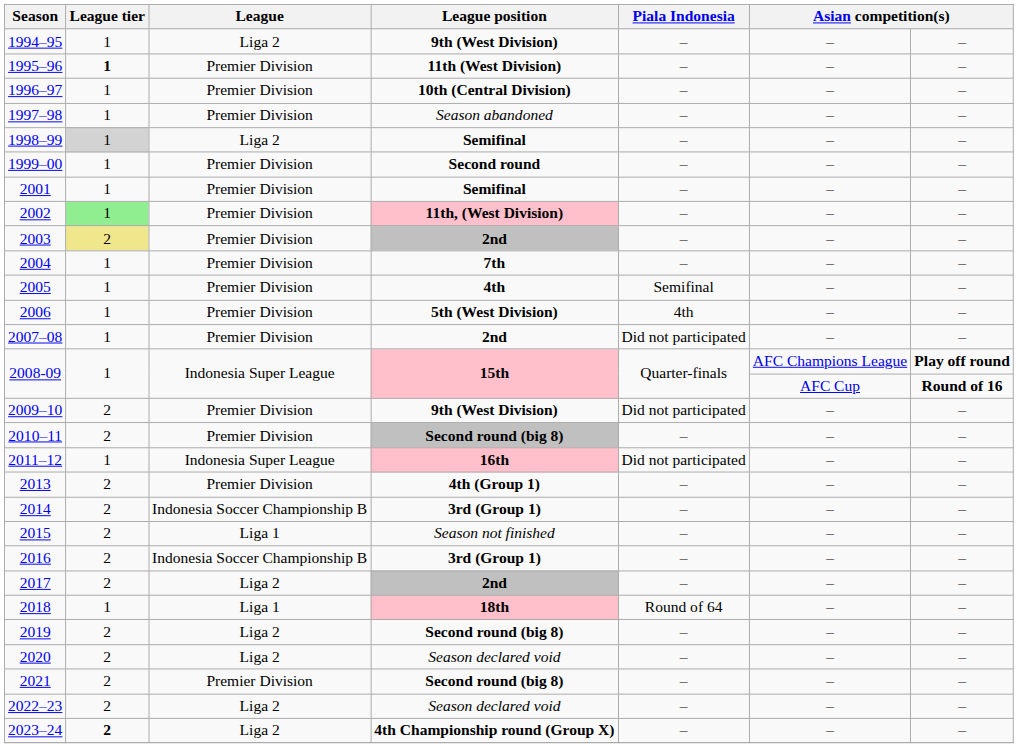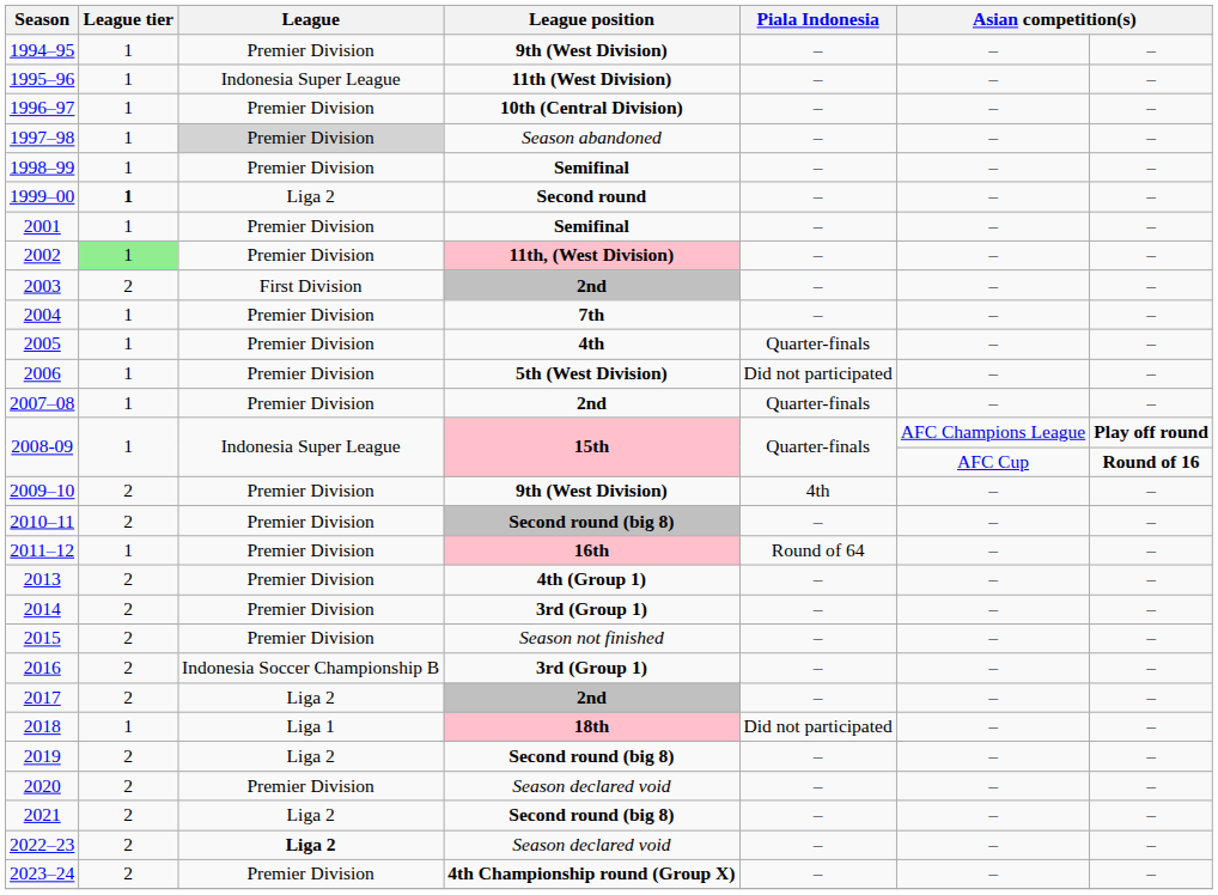 <table class="wikitable" style="text-align:center">
 <tr style="background:#efefef;">
 <th>Season</th>
 <th>League tier</th>
 <th>League</th>
 <th>League position</th>
 <th><a href='#'>Piala Indonesia</a></th>
 <th colspan=2><a href='#'>Asian</a> competition(s)</th>
 </tr>
 <tr>
 <td><a href='#'>1994–95</a></td>
 <td>1</td>
-<td>Liga 2</td>
+<td>Premier Division</td>
 <td><strong>9th (West Division) </strong></td>
 <td>–</td>
 <td>–</td>
 <td>–</td>
 </tr>
 <tr>
 <td><a href='#'>1995–96</a></td>
-<td><strong>1</strong></td>
-<td>Premier Division</td>
+<td>1</td>
+<td>Indonesia Super League</td>
 <td><strong>11th (West Division) </strong></td>
 <td>–</td>
 <td>–</td>
 <td>–</td>
 </tr>
 <tr>
 <td><a href='#'>1996–97</a></td>
 <td>1</td>
 <td>Premier Division</td>
 <td><strong>10th (Central Division) </strong></td>
 <td>–</td>
 <td>–</td>
 <td>–</td>
 </tr>
 <tr>
 <td><a href='#'>1997–98</a></td>
 <td>1</td>
-<td>Premier Division</td>
+<td style="background: lightgrey;">Premier Division</td>
 <td><em>Season abandoned</em></td>
 <td>–</td>
 <td>–</td>
 <td>–</td>
 </tr>
 <tr>
 <td><a href='#'>1998–99</a></td>
-<td style="background: lightgrey;">1</td>
-<td>Liga 2</td>
+<td>1</td>
+<td>Premier Division</td>
 <td><strong>Semifinal</strong></td>
 <td>–</td>
 <td>–</td>
 <td>–</td>
 </tr>
 <tr>
 <td><a href='#'>1999–00</a></td>
-<td>1</td>
-<td>Premier Division</td>
+<td><strong>1</strong></td>
+<td>Liga 2</td>
 <td><strong>Second round</strong></td>
 <td>–</td>
 <td>–</td>
 <td>–</td>
 </tr>
 <tr>
 <td><a href='#'>2001</a></td>
 <td>1</td>
 <td>Premier Division</td>
 <td><strong>Semifinal</strong></td>
 <td>–</td>
 <td>–</td>
 <td>–</td>
 </tr>
 <tr>
 <td><a href='#'>2002</a></td>
 <td style="background: lightgreen;">1</td>
 <td>Premier Division</td>
 <td style="background:pink;"><strong>11th, (West Division)</strong></td>
 <td>–</td>
 <td>–</td>
 <td>–</td>
 </tr>
 <tr>
 <td><a href='#'>2003</a></td>
-<td style="background: khaki;">2</td>
-<td>Premier Division</td>
+<td>2</td>
+<td>First Division</td>
 <td style="background:silver;"><strong>2nd</strong></td>
 <td>–</td>
 <td>–</td>
 <td>–</td>
 </tr>
 <tr>
 <td><a href='#'>2004</a></td>
 <td>1</td>
 <td>Premier Division</td>
 <td><strong>7th</strong></td>
 <td>–</td>
 <td>–</td>
 <td>–</td>
 </tr>
 <tr>
 <td><a href='#'>2005</a></td>
 <td>1</td>
 <td>Premier Division</td>
 <td><strong>4th</strong></td>
-<td>Semifinal</td>
+<td>Quarter-finals</td>
 <td>–</td>
 <td>–</td>
 </tr>
 <tr>
 <td><a href='#'>2006</a></td>
 <td>1</td>
 <td>Premier Division</td>
 <td><strong>5th (West Division)</strong></td>
-<td>4th</td>
+<td>Did not participated</td>
 <td>–</td>
 <td>–</td>
 </tr>
 <tr>
 <td><a href='#'>2007–08</a></td>
 <td>1</td>
 <td>Premier Division</td>
 <td><strong>2nd</strong></td>
-<td>Did not participated</td>
+<td>Quarter-finals</td>
 <td>–</td>
 <td>–</td>
 </tr>
 <tr>
 <td rowspan=2><a href='#'>2008-09</a></td>
 <td rowspan=2>1</td>
 <td rowspan=2>Indonesia Super League</td>
 <td rowspan=2 bgcolor="pink"><strong>15th</strong></td>
 <td rowspan=2>Quarter-finals</td>
 <td><a href='#'>AFC Champions League</a></td>
 <td><strong>Play off round</strong></td>
 </tr>
 <tr>
 <td><a href='#'>AFC Cup</a></td>
 <td><strong>Round of 16</strong></td>
 </tr>
 <tr>
 <td><a href='#'>2009–10</a></td>
 <td>2</td>
 <td>Premier Division</td>
 <td><strong>9th (West Division)</strong></td>
-<td>Did not participated</td>
+<td>4th</td>
 <td>–</td>
 <td>–</td>
 </tr>
 <tr>
 <td><a href='#'>2010–11</a></td>
 <td>2</td>
 <td>Premier Division</td>
 <td style="background:silver;"><strong>Second round (big 8)</strong></td>
 <td>–</td>
 <td>–</td>
 <td>–</td>
 </tr>
 <tr>
 <td><a href='#'>2011–12</a></td>
 <td>1</td>
-<td>Indonesia Super League</td>
+<td>Premier Division</td>
 <td style="background:pink;"><strong>16th</strong></td>
-<td>Did not participated</td>
+<td>Round of 64</td>
 <td>–</td>
 <td>–</td>
 </tr>
 <tr>
 <td><a href='#'>2013</a></td>
 <td>2</td>
 <td>Premier Division</td>
 <td><strong>4th (Group 1)</strong></td>
 <td>–</td>
 <td>–</td>
 <td>–</td>
 </tr>
 <tr>
 <td><a href='#'>2014</a></td>
 <td>2</td>
-<td>Indonesia Soccer Championship B</td>
+<td>Premier Division</td>
 <td><strong>3rd (Group 1)</strong></td>
 <td>–</td>
 <td>–</td>
 <td>–</td>
 </tr>
 <tr>
 <td><a href='#'>2015</a></td>
 <td>2</td>
-<td>Liga 1</td>
+<td>Premier Division</td>
 <td><em>Season not finished</em></td>
 <td>–</td>
 <td>–</td>
 <td>–</td>
 </tr>
 <tr>
 <td><a href='#'>2016</a></td>
 <td>2</td>
 <td>Indonesia Soccer Championship B</td>
 <td><strong>3rd (Group 1)</strong></td>
 <td>–</td>
 <td>–</td>
 <td>–</td>
 </tr>
 <tr>
 <td><a href='#'>2017</a></td>
 <td>2</td>
 <td>Liga 2</td>
 <td style="background:silver;"><strong>2nd</strong></td>
 <td>–</td>
 <td>–</td>
 <td>–</td>
 </tr>
 <tr>
 <td><a href='#'>2018</a></td>
 <td>1</td>
 <td>Liga 1</td>
 <td style="background:pink;"><strong>18th</strong></td>
-<td>Round of 64</td>
+<td>Did not participated</td>
 <td>–</td>
 <td>–</td>
 </tr>
 <tr>
 <td><a href='#'>2019</a></td>
 <td>2</td>
 <td>Liga 2</td>
 <td><strong>Second round (big 8)</strong></td>
 <td>–</td>
 <td>–</td>
 <td>–</td>
 </tr>
 <tr>
 <td><a href='#'>2020</a></td>
 <td>2</td>
-<td>Liga 2</td>
+<td>Premier Division</td>
 <td><em>Season declared void</em></td>
 <td>–</td>
 <td>–</td>
 <td>–</td>
 </tr>
 <tr>
 <td><a href='#'>2021</a></td>
 <td>2</td>
-<td>Premier Division</td>
+<td>Liga 2</td>
 <td><strong>Second round (big 8)</strong></td>
 <td>–</td>
 <td>–</td>
 <td>–</td>
 </tr>
 <tr>
 <td><a href='#'>2022–23</a></td>
 <td>2</td>
-<td>Liga 2</td>
+<td><strong>Liga 2</strong></td>
 <td><em>Season declared void</em></td>
 <td>–</td>
 <td>–</td>
 <td>–</td>
 </tr>
 <tr>
 <td><a href='#'>2023–24</a></td>
-<td><strong>2</strong></td>
-<td>Liga 2</td>
+<td>2</td>
+<td>Premier Division</td>
 <td><strong>4th Championship round (Group X)</strong></td>
 <td>–</td>
 <td>–</td>
 <td>–</td>
 </tr>
 <tr>
 </tr>
 </table>
